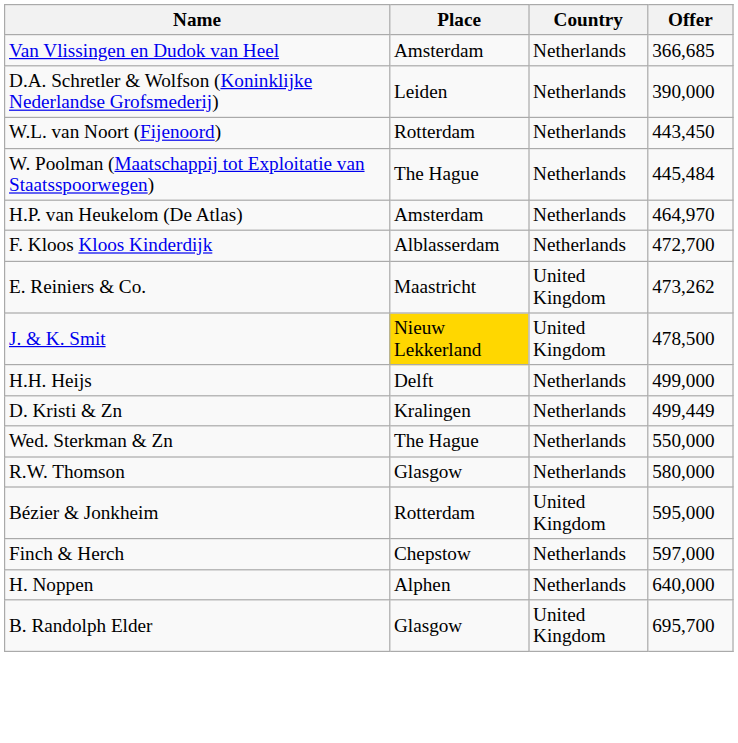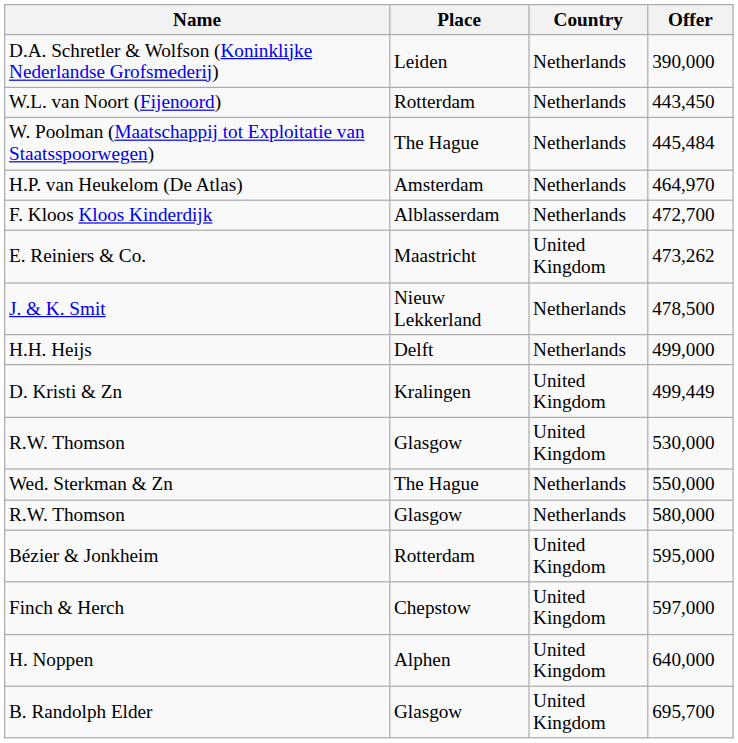 <table class="wikitable">
 <tr>
 <th width="420">Name</th>
 <th width="120">Place</th>
 <th width="100">Country</th>
 <th width="70">Offer</th>
-</tr>
-<tr>
-<td><a href='#'>Van Vlissingen en Dudok van Heel</a></td>
-<td>Amsterdam</td>
-<td>Netherlands</td>
-<td>366,685</td>
 </tr>
 <tr>
 <td>D.A. Schretler & Wolfson (<a href='#'>Koninklijke Nederlandse Grofsmederij</a>)</td>
 <td>Leiden</td>
 <td>Netherlands</td>
 <td>390,000</td>
 </tr>
 <tr>
 <td>W.L. van Noort (<a href='#'>Fijenoord</a>)</td>
 <td>Rotterdam</td>
 <td>Netherlands</td>
 <td>443,450</td>
 </tr>
 <tr>
 <td>W. Poolman (<a href='#'>Maatschappij tot Exploitatie van Staatsspoorwegen</a>)</td>
 <td>The Hague</td>
 <td>Netherlands</td>
 <td>445,484</td>
 </tr>
 <tr>
 <td>H.P. van Heukelom (De Atlas)</td>
 <td>Amsterdam</td>
 <td>Netherlands</td>
 <td>464,970</td>
 </tr>
 <tr>
 <td>F. Kloos <a href='#'>Kloos Kinderdijk</a></td>
 <td>Alblasserdam</td>
 <td>Netherlands</td>
 <td>472,700</td>
 </tr>
 <tr>
 <td>E. Reiniers & Co.</td>
 <td>Maastricht</td>
 <td>United Kingdom</td>
 <td>473,262</td>
 </tr>
 <tr>
 <td><a href='#'>J. & K. Smit</a></td>
-<td style="background: gold;">Nieuw Lekkerland</td>
-<td>United Kingdom</td>
+<td>Nieuw Lekkerland</td>
+<td>Netherlands</td>
 <td>478,500</td>
 </tr>
 <tr>
 <td>H.H. Heijs</td>
 <td>Delft</td>
 <td>Netherlands</td>
 <td>499,000</td>
 </tr>
 <tr>
 <td>D. Kristi & Zn</td>
 <td>Kralingen</td>
-<td>Netherlands</td>
+<td>United Kingdom</td>
 <td>499,449</td>
+</tr>
+<tr>
+<td>R.W. Thomson</td>
+<td>Glasgow</td>
+<td>United Kingdom</td>
+<td>530,000</td>
 </tr>
 <tr>
 <td>Wed. Sterkman & Zn</td>
 <td>The Hague</td>
 <td>Netherlands</td>
 <td>550,000</td>
 </tr>
 <tr>
 <td>R.W. Thomson</td>
 <td>Glasgow</td>
 <td>Netherlands</td>
 <td>580,000</td>
 </tr>
 <tr>
 <td>Bézier & Jonkheim</td>
 <td>Rotterdam</td>
 <td>United Kingdom</td>
 <td>595,000</td>
 </tr>
 <tr>
 <td>Finch & Herch</td>
 <td>Chepstow</td>
-<td>Netherlands</td>
+<td>United Kingdom</td>
 <td>597,000</td>
 </tr>
 <tr>
 <td>H. Noppen</td>
 <td>Alphen</td>
-<td>Netherlands</td>
+<td>United Kingdom</td>
 <td>640,000</td>
 </tr>
 <tr>
 <td>B. Randolph Elder</td>
 <td>Glasgow</td>
 <td>United Kingdom</td>
 <td>695,700</td>
 </tr>
 </table>
